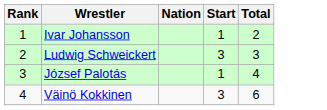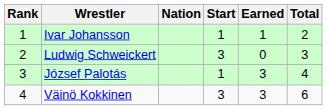 <table class="wikitable sortable" style="text-align:center;">
 <tr>
 <th>Rank</th>
 <th>Wrestler</th>
 <th>Nation</th>
 <th>Start</th>
+<th>Earned</th>
 <th>Total</th>
 </tr>
 <tr style="background:#cfc;">
 <td>1</td>
 <td align=left><a href='#'>Ivar Johansson</a></td>
 <td align=left></td>
+<td>1</td>
 <td>1</td>
 <td>2</td>
 </tr>
 <tr style="background:#cfc;">
 <td>2</td>
 <td align=left><a href='#'>Ludwig Schweickert</a></td>
 <td align=left></td>
 <td>3</td>
+<td>0</td>
 <td>3</td>
 </tr>
 <tr style="background:#cfc;">
 <td>3</td>
 <td align=left><a href='#'>József Palotás</a></td>
 <td align=left></td>
 <td>1</td>
+<td>3</td>
 <td>4</td>
 </tr>
 <tr>
 <td>4</td>
 <td align=left><a href='#'>Väinö Kokkinen</a></td>
 <td align=left></td>
 <td>3</td>
+<td>3</td>
 <td>6</td>
 </tr>
 </table>
